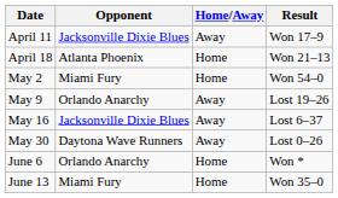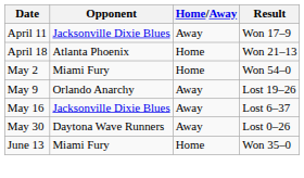 <table class="wikitable">
 <tr>
 <th>Date</th>
 <th>Opponent</th>
 <th><a href='#'>Home</a>/<a href='#'>Away</a></th>
 <th>Result</th>
 </tr>
 <tr>
 <td>April 11</td>
 <td><a href='#'>Jacksonville Dixie Blues</a></td>
 <td>Away</td>
 <td>Won 17–9</td>
 </tr>
 <tr>
 <td>April 18</td>
 <td>Atlanta Phoenix</td>
 <td>Home</td>
 <td>Won 21–13</td>
 </tr>
 <tr>
 <td>May 2</td>
 <td>Miami Fury</td>
 <td>Home</td>
 <td>Won 54–0</td>
 </tr>
 <tr>
 <td>May 9</td>
 <td>Orlando Anarchy</td>
 <td>Away</td>
 <td>Lost 19–26</td>
 </tr>
 <tr>
 <td>May 16</td>
 <td><a href='#'>Jacksonville Dixie Blues</a></td>
 <td>Away</td>
 <td>Lost 6–37</td>
 </tr>
 <tr>
 <td>May 30</td>
 <td>Daytona Wave Runners</td>
 <td>Away</td>
 <td>Lost 0–26</td>
 </tr>
 <tr>
-<td>June 6</td>
-<td>Orlando Anarchy</td>
-<td>Home</td>
-<td>Won *</td>
-</tr>
-<tr>
 <td>June 13</td>
 <td>Miami Fury</td>
 <td>Home</td>
 <td>Won 35–0</td>
 </tr>
 </table>
